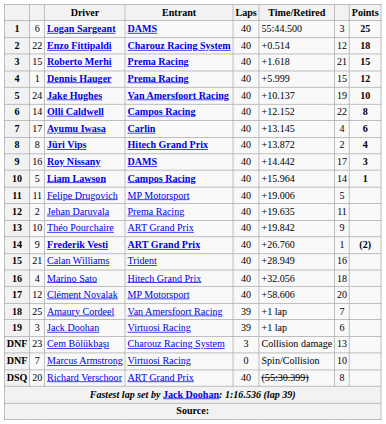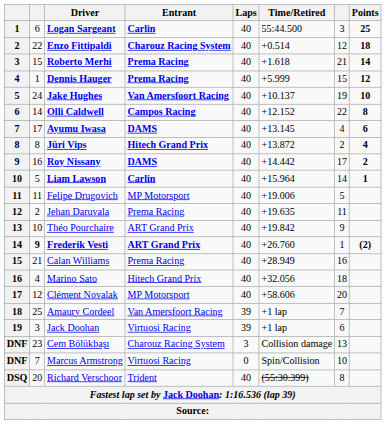 <table class="wikitable" style="font-size:85%">
 <tr>
 <th scope="col"></th>
 <th scope="col"></th>
 <th scope="col">Driver</th>
 <th scope="col">Entrant</th>
 <th scope="col">Laps</th>
 <th scope="col">Time/Retired</th>
 <th scope="col"></th>
 <th scope="col">Points</th>
 </tr>
 <tr>
 <th>1</th>
 <td align="center">6</td>
 <td> <strong><a href='#'>Logan Sargeant</a></strong></td>
-<td><strong><a href='#'>DAMS</a></strong></td>
+<td><strong><a href='#'>Carlin</a></strong></td>
 <td align="center">40</td>
 <td>55:44.500</td>
 <td align="center">3</td>
 <td align="center"><strong>25</strong></td>
 </tr>
 <tr>
 <th>2</th>
 <td align="center">22</td>
 <td> <strong><a href='#'>Enzo Fittipaldi</a></strong></td>
 <td><strong><a href='#'>Charouz Racing System</a></strong></td>
 <td align="center">40</td>
 <td>+0.514</td>
 <td align="center">12</td>
 <td align="center"><strong>18</strong></td>
 </tr>
 <tr>
 <th>3</th>
 <td align="center">15</td>
 <td> <strong><a href='#'>Roberto Merhi</a></strong></td>
 <td><strong><a href='#'>Prema Racing</a></strong></td>
 <td align="center">40</td>
 <td>+1.618</td>
 <td align="center">21</td>
-<td align="center"><strong>15</strong></td>
+<td align="center"><strong>14</strong></td>
 </tr>
 <tr>
 <th>4</th>
 <td align="center">1</td>
 <td> <strong><a href='#'>Dennis Hauger</a></strong></td>
 <td><strong><a href='#'>Prema Racing</a></strong></td>
 <td align="center">40</td>
 <td>+5.999</td>
 <td align="center">15</td>
 <td align="center"><strong>12</strong></td>
 </tr>
 <tr>
 <th>5</th>
 <td align="center">24</td>
 <td> <strong><a href='#'>Jake Hughes</a></strong></td>
 <td><strong><a href='#'>Van Amersfoort Racing</a></strong></td>
 <td align="center">40</td>
 <td>+10.137</td>
 <td align="center">19</td>
 <td align="center"><strong>10</strong></td>
 </tr>
 <tr>
 <th>6</th>
 <td align="center">14</td>
 <td> <strong><a href='#'>Olli Caldwell</a></strong></td>
 <td><strong><a href='#'>Campos Racing</a></strong></td>
 <td align="center">40</td>
 <td>+12.152</td>
 <td align="center">22</td>
 <td align="center"><strong>8</strong></td>
 </tr>
 <tr>
 <th>7</th>
 <td align="center">17</td>
 <td> <strong><a href='#'>Ayumu Iwasa</a></strong></td>
-<td><strong><a href='#'>Carlin</a></strong></td>
+<td><strong><a href='#'>DAMS</a></strong></td>
 <td align="center">40</td>
 <td>+13.145</td>
 <td align="center">4</td>
 <td align="center"><strong>6</strong></td>
 </tr>
 <tr>
 <th>8</th>
 <td align="center">8</td>
 <td> <strong><a href='#'>Jüri Vips</a></strong></td>
 <td><strong><a href='#'>Hitech Grand Prix</a></strong></td>
 <td align="center">40</td>
 <td>+13.872</td>
 <td align="center">2</td>
 <td align="center"><strong>4</strong></td>
 </tr>
 <tr>
 <th>9</th>
 <td align="center">16</td>
 <td> <strong><a href='#'>Roy Nissany</a></strong></td>
 <td><strong><a href='#'>DAMS</a></strong></td>
 <td align="center">40</td>
 <td>+14.442</td>
 <td align="center">17</td>
-<td align="center"><strong>3</strong></td>
+<td align="center"><strong>2</strong></td>
 </tr>
 <tr>
 <th>10</th>
 <td align="center">5</td>
 <td> <strong><a href='#'>Liam Lawson</a></strong></td>
-<td><strong><a href='#'>Campos Racing</a></strong></td>
+<td><strong><a href='#'>Carlin</a></strong></td>
 <td align="center">40</td>
 <td>+15.964</td>
 <td align="center">14</td>
 <td align="center"><strong>1</strong></td>
 </tr>
 <tr>
 <th>11</th>
 <td align="center">11</td>
 <td> <a href='#'>Felipe Drugovich</a></td>
 <td><a href='#'>MP Motorsport</a></td>
 <td align="center">40</td>
 <td>+19.006</td>
 <td align="center">5</td>
 <td></td>
 </tr>
 <tr>
 <th>12</th>
 <td align="center">2</td>
 <td> <a href='#'>Jehan Daruvala</a></td>
 <td><a href='#'>Prema Racing</a></td>
 <td align="center">40</td>
 <td>+19.635</td>
 <td align="center">11</td>
 <td></td>
 </tr>
 <tr>
 <th>13</th>
 <td align="center">10</td>
 <td> <a href='#'>Théo Pourchaire</a></td>
 <td><a href='#'>ART Grand Prix</a></td>
 <td align="center">40</td>
 <td>+19.842</td>
 <td align="center">9</td>
 <td></td>
 </tr>
 <tr>
 <th>14</th>
-<td align="center">9</td>
+<td align="center"><strong>9</strong></td>
 <td> <strong><a href='#'>Frederik Vesti</a></strong></td>
 <td><strong><a href='#'>ART Grand Prix</a></strong></td>
 <td align="center">40</td>
 <td>+26.760 </td>
 <td align="center">1</td>
 <td align="center"><strong>(2)</strong></td>
 </tr>
 <tr>
 <th>15</th>
 <td align="center">21</td>
 <td> <a href='#'>Calan Williams</a></td>
-<td><a href='#'>Trident</a></td>
+<td><a href='#'>Prema Racing</a></td>
 <td align="center">40</td>
 <td>+28.949</td>
 <td align="center">16</td>
 <td></td>
 </tr>
 <tr>
 <th>16</th>
 <td align="center">4</td>
 <td> <a href='#'>Marino Sato</a></td>
 <td><a href='#'>Hitech Grand Prix</a></td>
 <td align="center">40</td>
 <td>+32.056</td>
 <td align="center">18</td>
 <td></td>
 </tr>
 <tr>
 <th>17</th>
 <td align="center">12</td>
 <td> <a href='#'>Clément Novalak</a></td>
 <td><a href='#'>MP Motorsport</a></td>
 <td align="center">40</td>
 <td>+58.606</td>
 <td align="center">20</td>
 <td></td>
 </tr>
 <tr>
 <th>18</th>
 <td align="center">25</td>
 <td> <a href='#'>Amaury Cordeel</a></td>
 <td><a href='#'>Van Amersfoort Racing</a></td>
 <td align="center">39</td>
 <td>+1 lap</td>
 <td align="center">7</td>
 <td></td>
 </tr>
 <tr>
 <th>19</th>
 <td align="center">3</td>
 <td> <a href='#'>Jack Doohan</a></td>
 <td><a href='#'>Virtuosi Racing</a></td>
 <td align="center">39</td>
 <td>+1 lap</td>
 <td align="center">6</td>
 <td></td>
 </tr>
 <tr>
 <th>DNF</th>
 <td align="center">23</td>
 <td> <a href='#'>Cem Bölükbaşı</a></td>
 <td><a href='#'>Charouz Racing System</a></td>
 <td align="center">3</td>
 <td>Collision damage</td>
 <td align="center">13</td>
 <td></td>
 </tr>
 <tr>
 <th>DNF</th>
 <td align="center">7</td>
 <td> <a href='#'>Marcus Armstrong</a></td>
 <td><a href='#'>Virtuosi Racing</a></td>
 <td align="center">0</td>
 <td>Spin/Collision</td>
 <td align="center">10</td>
 <td></td>
 </tr>
 <tr>
 <th>DSQ</th>
 <td align="center">20</td>
 <td> <a href='#'>Richard Verschoor</a></td>
-<td><a href='#'>ART Grand Prix</a></td>
+<td><a href='#'>Trident</a></td>
 <td align="center">40</td>
 <td><s>(55:30.399)</s></td>
 <td align="center">8</td>
 <td></td>
 </tr>
 <tr>
 <th colspan="8"><em>Fastest lap set by</em>  <a href='#'>Jack Doohan</a><em>: 1:16.536 (lap 39)</em></th>
 </tr>
 <tr>
 <th colspan="8">Source:</th>
 </tr>
 </table>
